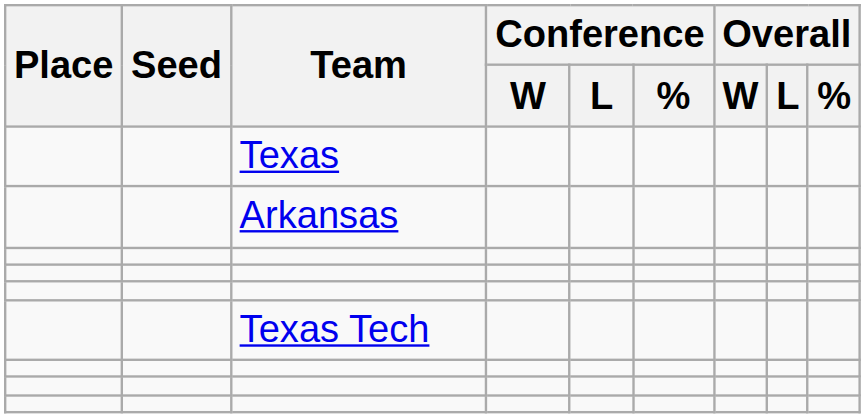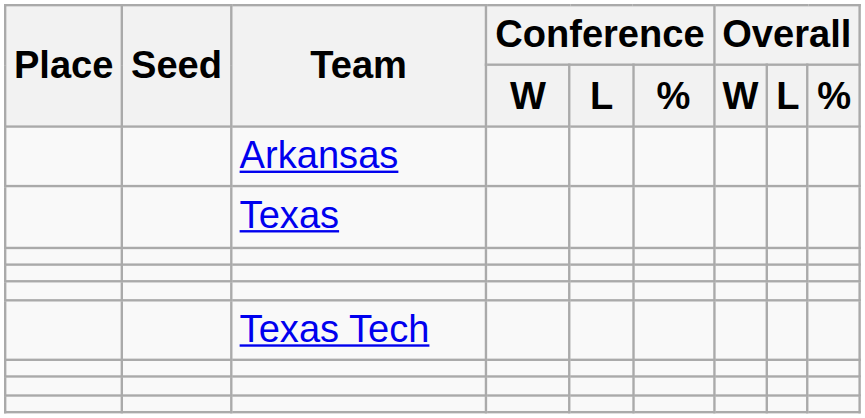 <table class=wikitable>
 <tr>
 <th rowspan ="2">Place</th>
 <th rowspan ="2">Seed</th>
 <th rowspan ="2" width= "100pt">Team</th>
 <th colspan = "3">Conference</th>
 <th colspan ="3">Overall</th>
 </tr>
 <tr>
 <th>W</th>
 <th>L</th>
 <th>%</th>
 <th>W</th>
 <th>L</th>
 <th>%</th>
 </tr>
 <tr>
 <td></td>
 <td></td>
-<td><a href='#'>Texas</a></td>
+<td><a href='#'>Arkansas</a></td>
 <td></td>
 <td></td>
 <td></td>
 <td></td>
 <td></td>
 <td></td>
 </tr>
 <tr>
 <td></td>
 <td></td>
-<td><a href='#'>Arkansas</a></td>
+<td><a href='#'>Texas</a></td>
 <td></td>
 <td></td>
 <td></td>
 <td></td>
 <td></td>
 <td></td>
 </tr>
 <tr>
 <td></td>
 <td></td>
 <td></td>
 <td></td>
 <td></td>
 <td></td>
 <td></td>
 <td></td>
 <td></td>
 </tr>
 <tr>
 <td></td>
 <td></td>
 <td></td>
 <td></td>
 <td></td>
 <td></td>
 <td></td>
 <td></td>
 <td></td>
 </tr>
 <tr>
 <td></td>
 <td></td>
 <td></td>
 <td></td>
 <td></td>
 <td></td>
 <td></td>
 <td></td>
 <td></td>
 </tr>
 <tr>
 <td></td>
 <td></td>
 <td><a href='#'>Texas Tech</a></td>
 <td></td>
 <td></td>
 <td></td>
 <td></td>
 <td></td>
 <td></td>
 </tr>
 <tr>
 <td></td>
 <td></td>
 <td></td>
 <td></td>
 <td></td>
 <td></td>
 <td></td>
 <td></td>
 <td></td>
 </tr>
 <tr>
 <td></td>
 <td></td>
 <td></td>
 <td></td>
 <td></td>
 <td></td>
 <td></td>
 <td></td>
 <td></td>
 </tr>
 <tr>
 <td></td>
 <td></td>
 <td></td>
 <td></td>
 <td></td>
 <td></td>
 <td></td>
 <td></td>
 <td></td>
 </tr>
 </table>
